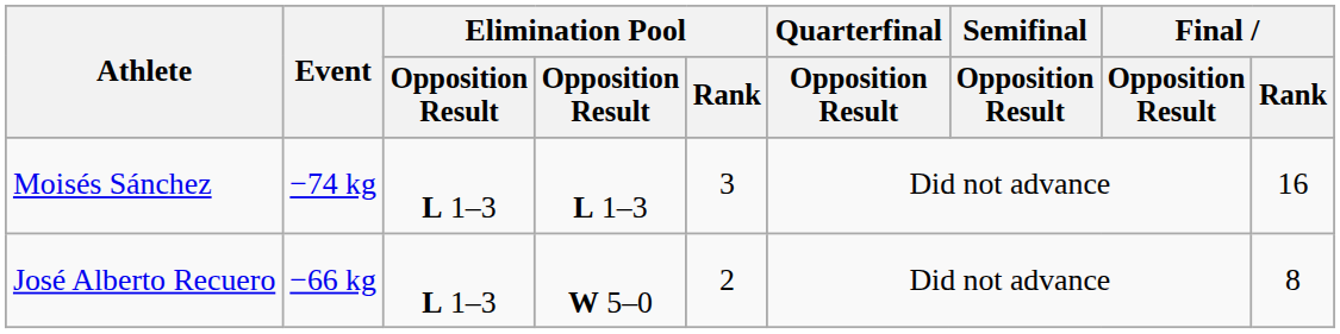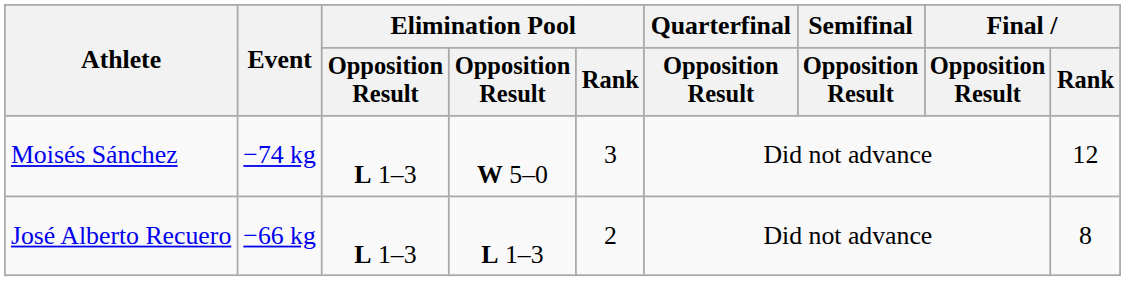 <table class="wikitable" style="font-size:90%">
 <tr>
 <th rowspan="2">Athlete</th>
 <th rowspan="2">Event</th>
 <th colspan=3>Elimination Pool</th>
 <th>Quarterfinal</th>
 <th>Semifinal</th>
 <th colspan=2>Final / </th>
 </tr>
 <tr style="font-size: 95%">
 <th>Opposition<br>Result</th>
 <th>Opposition<br>Result</th>
 <th>Rank</th>
 <th>Opposition<br>Result</th>
 <th>Opposition<br>Result</th>
 <th>Opposition<br>Result</th>
 <th>Rank</th>
 </tr>
 <tr align=center>
 <td align=left><a href='#'>Moisés Sánchez</a></td>
 <td align=left><a href='#'>−74 kg</a></td>
 <td><br><strong>L</strong> 1–3 <sup></sup></td>
-<td><br><strong>L</strong> 1–3 <sup></sup></td>
+<td><br><strong>W</strong> 5–0 <sup></sup></td>
 <td>3</td>
 <td colspan=3>Did not advance</td>
-<td>16</td>
+<td>12</td>
 </tr>
 <tr align=center>
 <td align=left><a href='#'>José Alberto Recuero</a></td>
 <td align=left><a href='#'>−66 kg</a></td>
 <td><br><strong>L</strong> 1–3 <sup></sup></td>
-<td><br><strong>W</strong> 5–0 <sup></sup></td>
+<td><br><strong>L</strong> 1–3 <sup></sup></td>
 <td>2</td>
 <td colspan=3>Did not advance</td>
 <td>8</td>
 </tr>
 </table>
